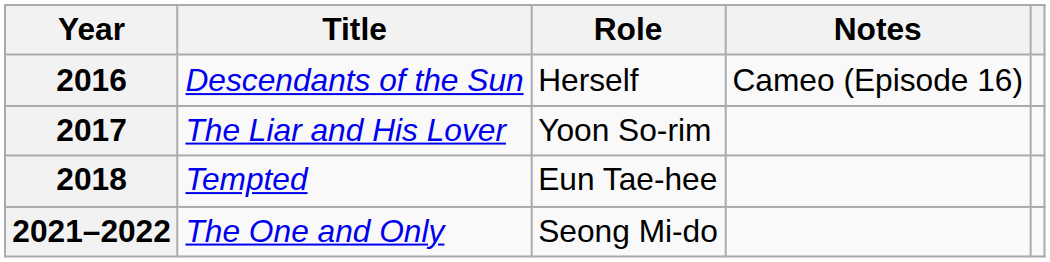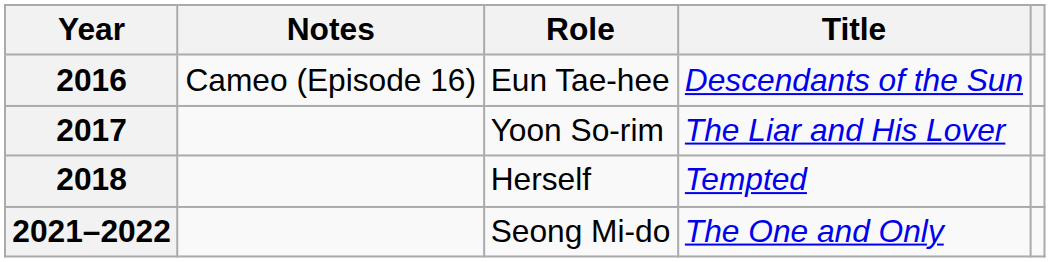 <table class="wikitable plainrowheaders sortable">
 <tr>
 <th scope="col">Year</th>
+<th scope="col">Notes</th>
+<th scope="col">Role</th>
 <th scope="col">Title</th>
-<th scope="col">Role</th>
-<th scope="col">Notes</th>
 <th scope="col" class="unsortable"></th>
 </tr>
 <tr>
 <th scope="row">2016</th>
+<td>Cameo (Episode 16)</td>
+<td>Eun Tae-hee</td>
 <td><em><a href='#'>Descendants of the Sun</a></em></td>
-<td>Herself</td>
-<td>Cameo (Episode 16)</td>
 <td style="text-align:center"></td>
 </tr>
 <tr>
 <th scope="row">2017</th>
+<td></td>
+<td>Yoon So-rim</td>
 <td><em><a href='#'>The Liar and His Lover</a></em></td>
-<td>Yoon So-rim</td>
-<td></td>
 <td style="text-align:center"></td>
 </tr>
 <tr>
 <th scope="row">2018</th>
+<td></td>
+<td>Herself</td>
 <td><em><a href='#'>Tempted</a></em></td>
-<td>Eun Tae-hee</td>
-<td></td>
 <td style="text-align:center"></td>
 </tr>
 <tr>
 <th scope="row">2021–2022</th>
+<td></td>
+<td>Seong Mi-do</td>
 <td><em><a href='#'>The One and Only</a></em></td>
-<td>Seong Mi-do</td>
-<td></td>
 <td style="text-align:center"></td>
 </tr>
 </table>
